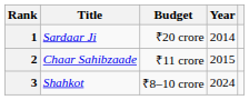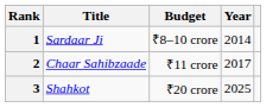 <table class="wikitable sortable plainrowheaders">
 <tr>
 <th scope="col">Rank</th>
 <th scope="col">Title</th>
 <th scope="col">Budget</th>
 <th scope="col">Year</th>
 <th scope="col" class="unsortable"></th>
 </tr>
 <tr>
 <th scope="row" style=text-align:right>1</th>
 <td><em><a href='#'>Sardaar Ji</a></em></td>
-<td align="right">₹20 crore</td>
+<td align="right">₹8–10 crore</td>
 <td align="center">2014</td>
 <td align="center"></td>
 </tr>
 <tr>
 <th scope="row" style=text-align:right>2</th>
 <td><em><a href='#'>Chaar Sahibzaade</a></em></td>
 <td align="right">₹11 crore</td>
-<td align="center">2015</td>
+<td align="center">2017</td>
 <td align="center"></td>
 </tr>
 <tr>
 <th scope="row" style=text-align:right>3</th>
 <td><em><a href='#'>Shahkot</a></em></td>
-<td align="right">₹8–10 crore</td>
-<td align="center">2024</td>
+<td align="right">₹20 crore</td>
+<td align="center">2025</td>
 <td align="center"></td>
 </tr>
 </table>
